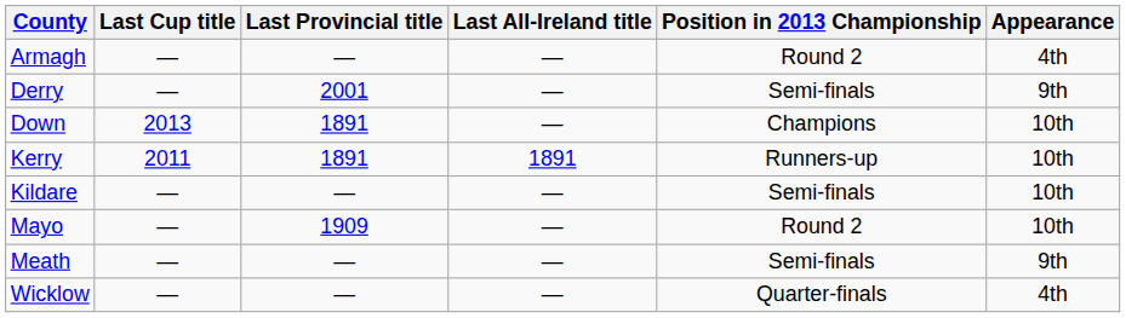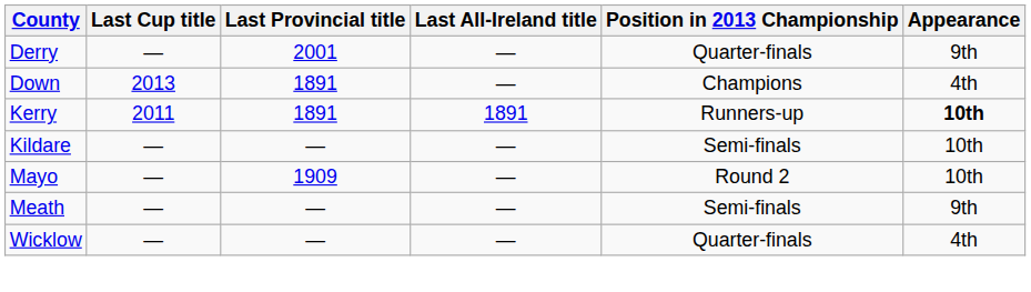 <table class="wikitable sortable" style="text-align:center">
 <tr>
 <th><a href='#'>County</a></th>
 <th>Last Cup title</th>
 <th>Last Provincial title</th>
 <th>Last All-Ireland title</th>
 <th>Position in <a href='#'>2013</a> Championship</th>
 <th>Appearance</th>
 </tr>
 <tr>
-<td style="text-align:left"><a href='#'>Armagh</a></td>
-<td>—</td>
-<td>—</td>
-<td>—</td>
-<td>Round 2</td>
-<td>4th</td>
-</tr>
-<tr>
 <td style="text-align:left"> <a href='#'>Derry</a></td>
 <td>—</td>
 <td><a href='#'>2001</a></td>
 <td>—</td>
-<td>Semi-finals</td>
+<td>Quarter-finals</td>
 <td>9th</td>
 </tr>
 <tr>
 <td style="text-align:left"> <a href='#'>Down</a></td>
 <td><a href='#'>2013</a></td>
 <td><a href='#'>1891</a></td>
 <td>—</td>
 <td>Champions</td>
-<td>10th</td>
+<td>4th</td>
 </tr>
 <tr>
 <td style="text-align:left"> <a href='#'>Kerry</a></td>
 <td><a href='#'>2011</a></td>
 <td><a href='#'>1891</a></td>
 <td><a href='#'>1891</a></td>
 <td>Runners-up</td>
-<td>10th</td>
+<td><strong>10th</strong></td>
 </tr>
 <tr>
 <td style="text-align:left"> <a href='#'>Kildare</a></td>
 <td>—</td>
 <td>—</td>
 <td>—</td>
 <td>Semi-finals</td>
 <td>10th</td>
 </tr>
 <tr>
 <td style="text-align:left"> <a href='#'>Mayo</a></td>
 <td>—</td>
 <td><a href='#'>1909</a></td>
 <td>—</td>
 <td>Round 2</td>
 <td>10th</td>
 </tr>
 <tr>
 <td style="text-align:left"><a href='#'>Meath</a></td>
 <td>—</td>
 <td>—</td>
 <td>—</td>
 <td>Semi-finals</td>
 <td>9th</td>
 </tr>
 <tr>
 <td style="text-align:left"> <a href='#'>Wicklow</a></td>
 <td>—</td>
 <td>—</td>
 <td>—</td>
 <td>Quarter-finals</td>
 <td>4th</td>
 </tr>
 </table>
